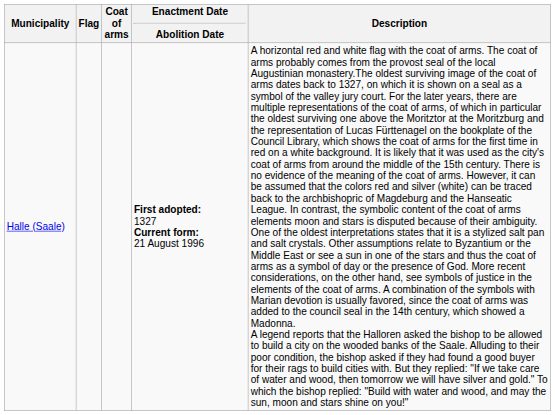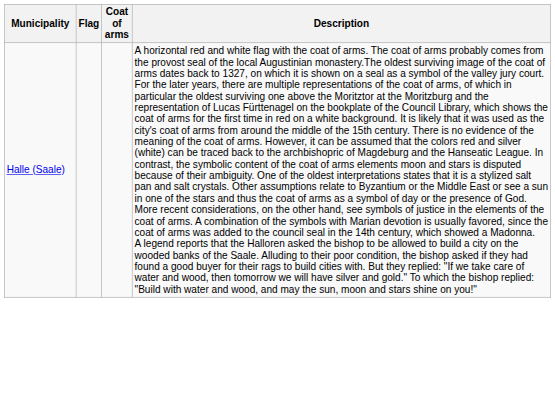 <table class="wikitable">
 <tr>
 <th style="width:12ch;">Municipality</th>
 <th>Flag</th>
 <th>Coat of arms</th>
-<th style="width:20ch;">Enactment Date<hr>Abolition Date</th>
 <th>Description</th>
 </tr>
 <tr>
 <td><a href='#'>Halle (Saale)</a></td>
 <td></td>
 <td></td>
-<td><strong>First adopted:</strong><br>1327<br><strong>Current form:</strong><br> 21 August 1996</td>
 <td>A horizontal red and white flag with the coat of arms. The coat of arms probably comes from the provost seal of the local Augustinian monastery.The oldest surviving image of the coat of arms dates back to 1327, on which it is shown on a seal as a symbol of the valley jury court. For the later years, there are multiple representations of the coat of arms, of which in particular the oldest surviving one above the Moritztor at the Moritzburg and the representation of Lucas Fürttenagel on the bookplate of the Council Library, which shows the coat of arms for the first time in red on a white background. It is likely that it was used as the city's coat of arms from around the middle of the 15th century. There is no evidence of the meaning of the coat of arms. However, it can be assumed that the colors red and silver (white) can be traced back to the archbishopric of Magdeburg and the Hanseatic League. In contrast, the symbolic content of the coat of arms elements moon and stars is disputed because of their ambiguity. One of the oldest interpretations states that it is a stylized salt pan and salt crystals. Other assumptions relate to Byzantium or the Middle East or see a sun in one of the stars and thus the coat of arms as a symbol of day or the presence of God. More recent considerations, on the other hand, see symbols of justice in the elements of the coat of arms. A combination of the symbols with Marian devotion is usually favored, since the coat of arms was added to the council seal in the 14th century, which showed a Madonna.<br>A legend reports that the Halloren asked the bishop to be allowed to build a city on the wooded banks of the Saale. Alluding to their poor condition, the bishop asked if they had found a good buyer for their rags to build cities with. But they replied: "If we take care of water and wood, then tomorrow we will have silver and gold." To which the bishop replied: "Build with water and wood, and may the sun, moon and stars shine on you!"</td>
 </tr>
 </table>
